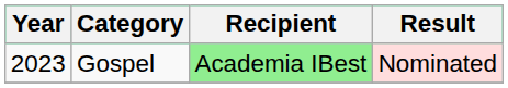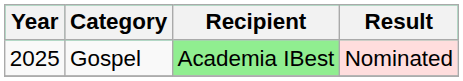 <table class="wikitable">
 <tr align="center" bgcolor="#00ff7f">
 <th>Year</th>
 <th>Category</th>
 <th>Recipient</th>
 <th>Result</th>
 </tr>
 <tr>
-<td>2023</td>
+<td>2025</td>
 <td>Gospel</td>
 <td style="background: lightgreen;">Academia IBest</td>
 <td style="background: #ffdddd" align="center" class="table-yes2">Nominated<br></td>
 </tr>
 <tr>
 </tr>
 </table>
